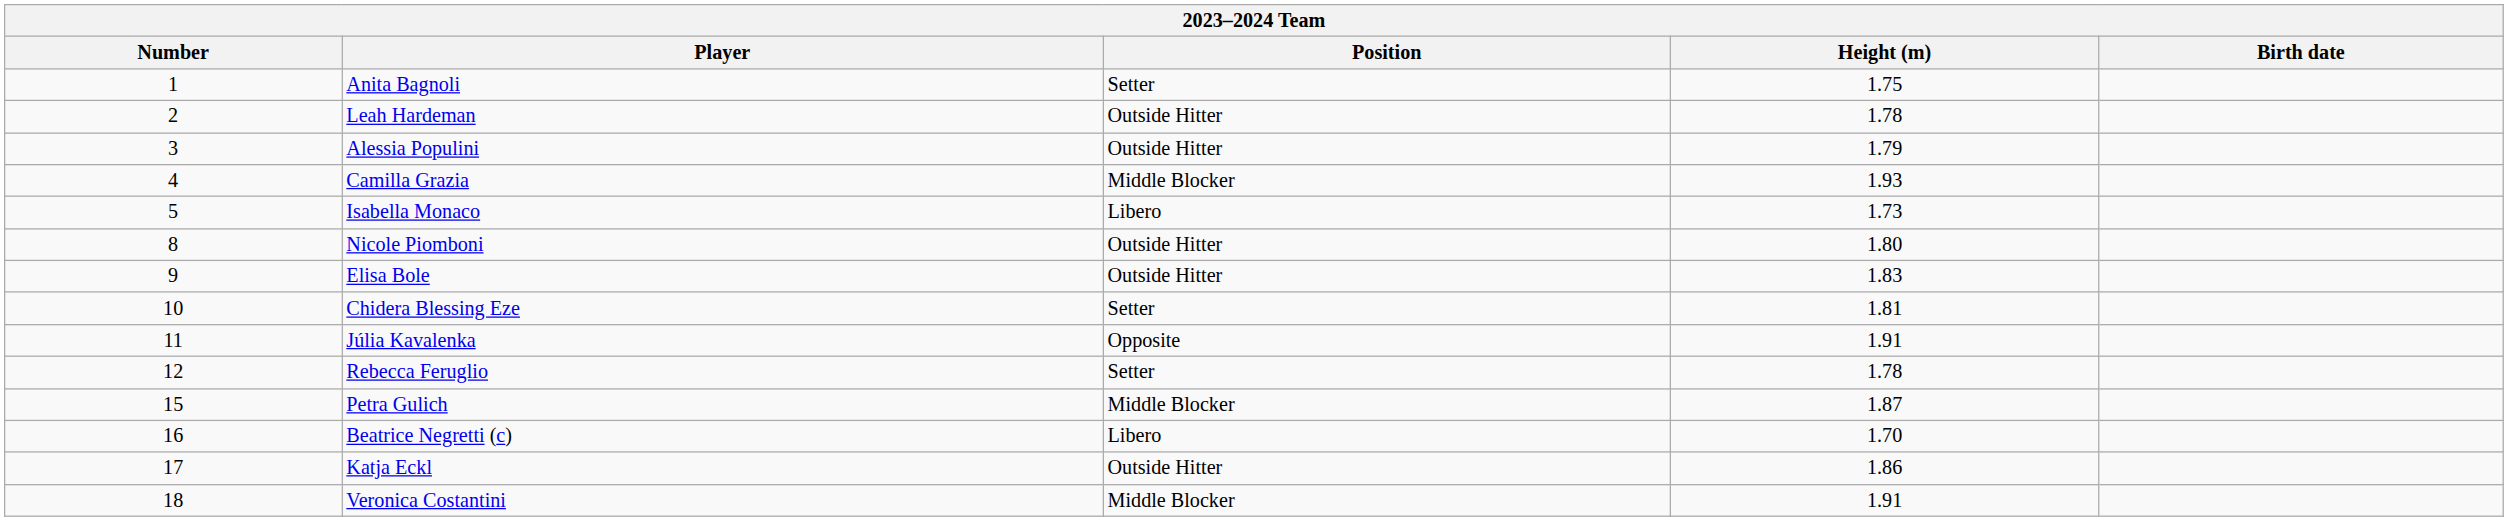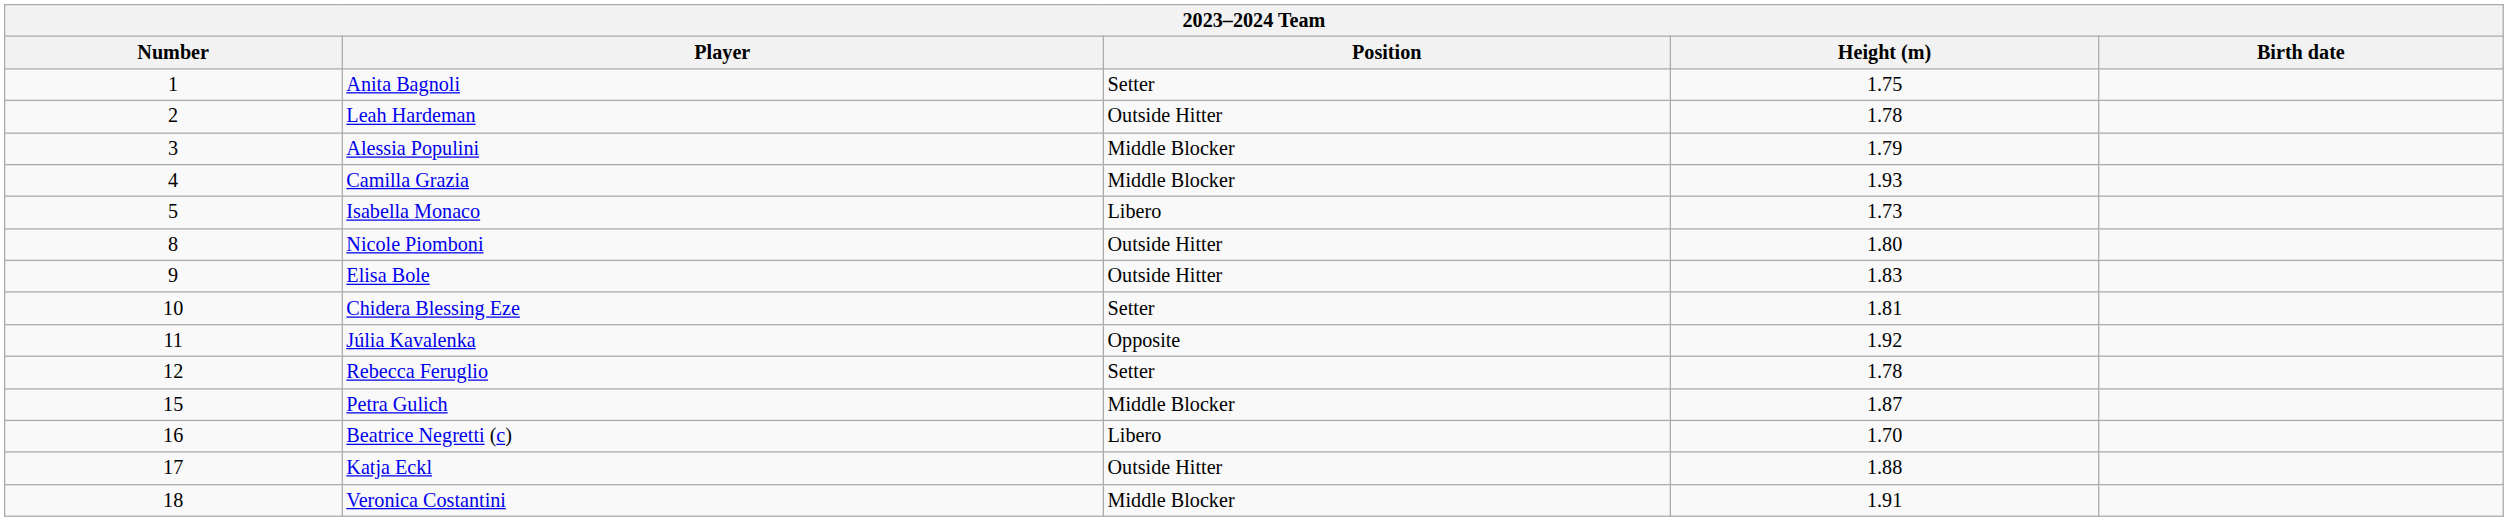 <table class="wikitable collapsible collapsed" style="width:100%;">
 <tr>
 <th colspan=5><strong>2023–2024 Team</strong></th>
 </tr>
 <tr>
 <th>Number</th>
 <th>Player</th>
 <th>Position</th>
 <th>Height (m)</th>
 <th>Birth date</th>
 </tr>
 <tr>
 <td align=center>1</td>
 <td> <a href='#'>Anita Bagnoli</a></td>
 <td>Setter</td>
 <td align=center>1.75</td>
 <td></td>
 </tr>
 <tr>
 <td align=center>2</td>
 <td> <a href='#'>Leah Hardeman</a></td>
 <td>Outside Hitter</td>
 <td align=center>1.78</td>
 <td></td>
 </tr>
 <tr>
 <td align=center>3</td>
 <td> <a href='#'>Alessia Populini</a></td>
-<td>Outside Hitter</td>
+<td>Middle Blocker</td>
 <td align=center>1.79</td>
 <td></td>
 </tr>
 <tr>
 <td align=center>4</td>
 <td> <a href='#'>Camilla Grazia</a></td>
 <td>Middle Blocker</td>
 <td align=center>1.93</td>
 <td></td>
 </tr>
 <tr>
 <td align=center>5</td>
 <td> <a href='#'>Isabella Monaco</a></td>
 <td>Libero</td>
 <td align=center>1.73</td>
 <td></td>
 </tr>
 <tr>
 <td align=center>8</td>
 <td> <a href='#'>Nicole Piomboni</a></td>
 <td>Outside Hitter</td>
 <td align=center>1.80</td>
 <td></td>
 </tr>
 <tr>
 <td align=center>9</td>
 <td> <a href='#'>Elisa Bole</a></td>
 <td>Outside Hitter</td>
 <td align=center>1.83</td>
 <td></td>
 </tr>
 <tr>
 <td align=center>10</td>
 <td> <a href='#'>Chidera Blessing Eze</a></td>
 <td>Setter</td>
 <td align=center>1.81</td>
 <td></td>
 </tr>
 <tr>
 <td align=center>11</td>
 <td> <a href='#'>Júlia Kavalenka</a></td>
 <td>Opposite</td>
-<td align=center>1.91</td>
+<td align=center>1.92</td>
 <td></td>
 </tr>
 <tr>
 <td align=center>12</td>
 <td> <a href='#'>Rebecca Feruglio</a></td>
 <td>Setter</td>
 <td align=center>1.78</td>
 <td></td>
 </tr>
 <tr>
 <td align=center>15</td>
 <td> <a href='#'>Petra Gulich</a></td>
 <td>Middle Blocker</td>
 <td align=center>1.87</td>
 <td></td>
 </tr>
 <tr>
 <td align=center>16</td>
 <td> <a href='#'>Beatrice Negretti</a> (<a href='#'>c</a>)</td>
 <td>Libero</td>
 <td align=center>1.70</td>
 <td></td>
 </tr>
 <tr>
 <td align=center>17</td>
 <td> <a href='#'>Katja Eckl</a></td>
 <td>Outside Hitter</td>
-<td align=center>1.86</td>
+<td align=center>1.88</td>
 <td></td>
 </tr>
 <tr>
 <td align=center>18</td>
 <td> <a href='#'>Veronica Costantini</a></td>
 <td>Middle Blocker</td>
 <td align=center>1.91</td>
 <td></td>
 </tr>
 </table>
